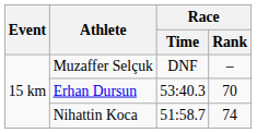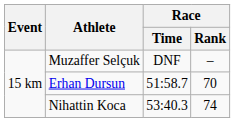 <table class="wikitable" border="1" style="font-size:90%">
 <tr>
 <th rowspan=2>Event</th>
 <th rowspan=2>Athlete</th>
 <th colspan=2>Race</th>
 </tr>
 <tr>
 <th>Time</th>
 <th>Rank</th>
 </tr>
 <tr>
 <td rowspan=3>15 km</td>
 <td>Muzaffer Selçuk</td>
 <td align=center>DNF</td>
 <td align=center>–</td>
 </tr>
 <tr>
 <td><a href='#'>Erhan Dursun</a></td>
-<td align=center>53:40.3</td>
+<td align=center>51:58.7</td>
 <td align=center>70</td>
 </tr>
 <tr>
 <td>Nihattin Koca</td>
-<td align=center>51:58.7</td>
+<td align=center>53:40.3</td>
 <td align=center>74</td>
 </tr>
 </table>
